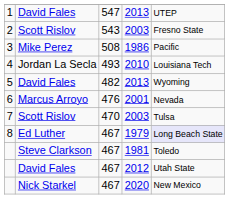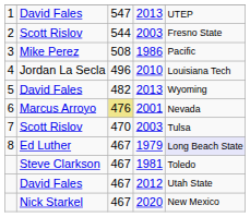 <table class="wikitable">
 <tr>
 </tr>
 <tr>
 <td>1</td>
 <td><a href='#'>David Fales</a></td>
 <td>547</td>
 <td><a href='#'>2013</a></td>
 <td style="font-size:80%;">UTEP</td>
 </tr>
 <tr>
 <td>2</td>
 <td><a href='#'>Scott Rislov</a></td>
-<td>543</td>
+<td>544</td>
 <td><a href='#'>2003</a></td>
 <td style="font-size:80%;">Fresno State</td>
 </tr>
 <tr>
 <td>3</td>
 <td><a href='#'>Mike Perez</a></td>
 <td>508</td>
 <td><a href='#'>1986</a></td>
 <td style="font-size:80%;">Pacific</td>
 </tr>
 <tr>
 <td>4</td>
 <td>Jordan La Secla</td>
-<td>493</td>
+<td>496</td>
 <td><a href='#'>2010</a></td>
 <td style="font-size:80%;">Louisiana Tech</td>
 </tr>
 <tr>
 <td>5</td>
 <td><a href='#'>David Fales</a></td>
 <td>482</td>
 <td><a href='#'>2013</a></td>
 <td style="font-size:80%;">Wyoming</td>
 </tr>
 <tr>
 <td>6</td>
 <td><a href='#'>Marcus Arroyo</a></td>
-<td>476</td>
+<td style="background: khaki;">476</td>
 <td><a href='#'>2001</a></td>
 <td style="font-size:80%;">Nevada</td>
 </tr>
 <tr>
 <td>7</td>
 <td><a href='#'>Scott Rislov</a></td>
 <td>470</td>
 <td><a href='#'>2003</a></td>
 <td style="font-size:80%;">Tulsa</td>
 </tr>
 <tr>
 <td>8</td>
 <td><a href='#'>Ed Luther</a></td>
 <td>467</td>
 <td><a href='#'>1979</a></td>
 <td style="background: lavender; font-size:80%;">Long Beach State</td>
 </tr>
 <tr>
 <td></td>
 <td><a href='#'>Steve Clarkson</a></td>
 <td>467</td>
 <td><a href='#'>1981</a></td>
 <td style="font-size:80%;">Toledo</td>
 </tr>
 <tr>
 <td></td>
 <td><a href='#'>David Fales</a></td>
 <td>467</td>
 <td><a href='#'>2012</a></td>
 <td style="font-size:80%;">Utah State</td>
 </tr>
 <tr>
 <td></td>
 <td><a href='#'>Nick Starkel</a></td>
 <td>467</td>
 <td><a href='#'>2020</a></td>
 <td style="font-size:80%;">New Mexico</td>
 </tr>
 </table>
